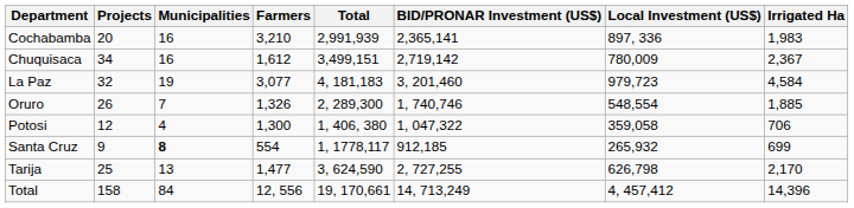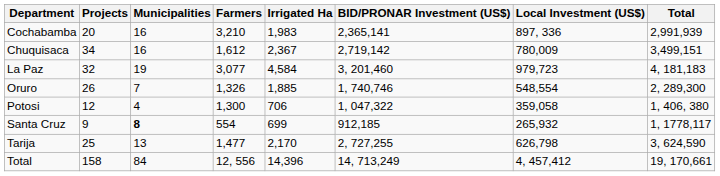 <table class="wikitable">
 <tr>
 <th>Department</th>
 <th>Projects</th>
 <th>Municipalities</th>
 <th>Farmers</th>
-<th>Total</th>
+<th>Irrigated Ha</th>
 <th>BID/PRONAR Investment (US$)</th>
 <th>Local Investment (US$)</th>
-<th>Irrigated Ha</th>
+<th>Total</th>
 </tr>
 <tr>
 <td>Cochabamba</td>
 <td>20</td>
 <td>16</td>
 <td>3,210</td>
-<td>2,991,939</td>
+<td>1,983</td>
 <td>2,365,141</td>
 <td>897, 336</td>
-<td>1,983</td>
+<td>2,991,939</td>
 </tr>
 <tr>
 <td>Chuquisaca</td>
 <td>34</td>
 <td>16</td>
 <td>1,612</td>
-<td>3,499,151</td>
+<td>2,367</td>
 <td>2,719,142</td>
 <td>780,009</td>
-<td>2,367</td>
+<td>3,499,151</td>
 </tr>
 <tr>
 <td>La Paz</td>
 <td>32</td>
 <td>19</td>
 <td>3,077</td>
-<td>4, 181,183</td>
+<td>4,584</td>
 <td>3, 201,460</td>
 <td>979,723</td>
-<td>4,584</td>
+<td>4, 181,183</td>
 </tr>
 <tr>
 <td>Oruro</td>
 <td>26</td>
 <td>7</td>
 <td>1,326</td>
-<td>2, 289,300</td>
+<td>1,885</td>
 <td>1, 740,746</td>
 <td>548,554</td>
-<td>1,885</td>
+<td>2, 289,300</td>
 </tr>
 <tr>
 <td>Potosi</td>
 <td>12</td>
 <td>4</td>
 <td>1,300</td>
-<td>1, 406, 380</td>
+<td>706</td>
 <td>1, 047,322</td>
 <td>359,058</td>
-<td>706</td>
+<td>1, 406, 380</td>
 </tr>
 <tr>
 <td>Santa Cruz</td>
 <td>9</td>
 <td><strong>8</strong></td>
 <td>554</td>
-<td>1, 1778,117</td>
+<td>699</td>
 <td>912,185</td>
 <td>265,932</td>
-<td>699</td>
+<td>1, 1778,117</td>
 </tr>
 <tr>
 <td>Tarija</td>
 <td>25</td>
 <td>13</td>
 <td>1,477</td>
-<td>3, 624,590</td>
+<td>2,170</td>
 <td>2, 727,255</td>
 <td>626,798</td>
-<td>2,170</td>
+<td>3, 624,590</td>
 </tr>
 <tr>
 <td>Total</td>
 <td>158</td>
 <td>84</td>
 <td>12, 556</td>
-<td>19, 170,661</td>
+<td>14,396</td>
 <td>14, 713,249</td>
 <td>4, 457,412</td>
-<td>14,396</td>
+<td>19, 170,661</td>
 </tr>
 </table>
